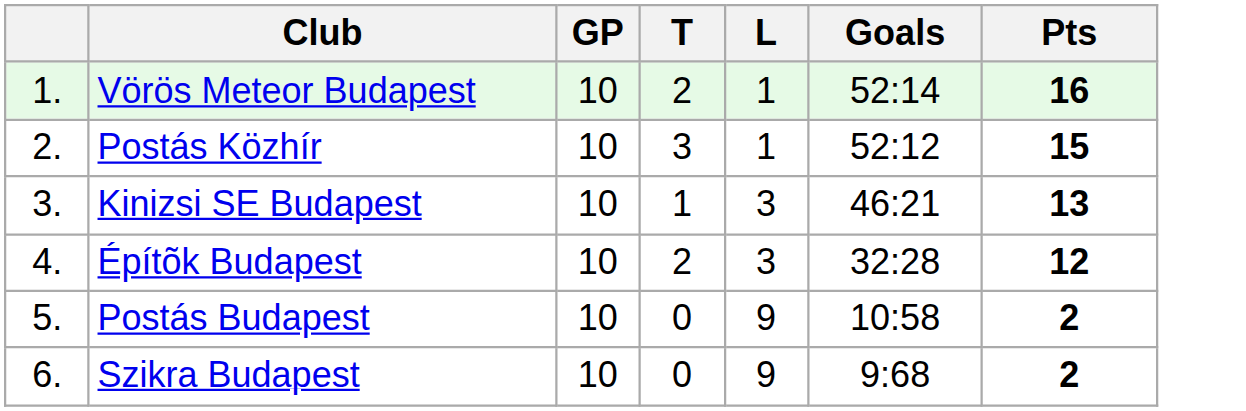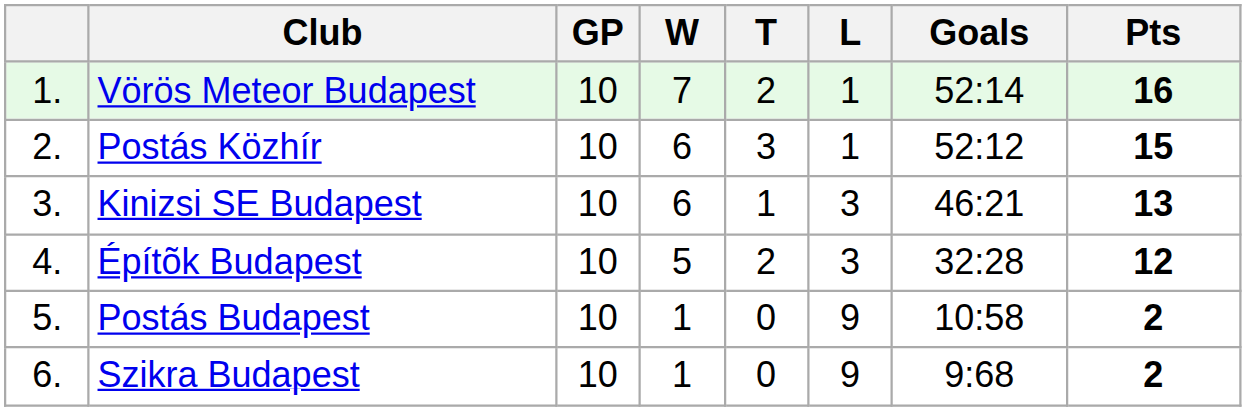 <table class="wikitable">
 <tr>
 <th width="30"></th>
 <th width="200">Club</th>
 <th width="30">GP</th>
+<th width="30">W</th>
 <th width="30">T</th>
 <th width="30">L</th>
 <th width="70">Goals</th>
 <th width="70">Pts</th>
 </tr>
 <tr bgcolor="#e6fae6" align="center">
 <td>1.</td>
 <td align="left"><a href='#'>Vörös Meteor Budapest</a></td>
 <td>10</td>
+<td>7</td>
 <td>2</td>
 <td>1</td>
 <td>52:14</td>
 <td><strong>16</strong></td>
 </tr>
 <tr bgcolor="#FFFFFF" align="center">
 <td>2.</td>
 <td align="left"><a href='#'>Postás Közhír</a></td>
 <td>10</td>
+<td>6</td>
 <td>3</td>
 <td>1</td>
 <td>52:12</td>
 <td><strong>15</strong></td>
 </tr>
 <tr bgcolor="#FFFFFF" align="center">
 <td>3.</td>
 <td align="left"><a href='#'>Kinizsi SE Budapest</a></td>
 <td>10</td>
+<td>6</td>
 <td>1</td>
 <td>3</td>
 <td>46:21</td>
 <td><strong>13</strong></td>
 </tr>
 <tr bgcolor="#FFFFFF" align="center">
 <td>4.</td>
 <td align="left"><a href='#'>Építõk Budapest</a></td>
 <td>10</td>
+<td>5</td>
 <td>2</td>
 <td>3</td>
 <td>32:28</td>
 <td><strong>12</strong></td>
 </tr>
 <tr bgcolor="#FFFFFF" align="center">
 <td>5.</td>
 <td align="left"><a href='#'>Postás Budapest</a></td>
 <td>10</td>
+<td>1</td>
 <td>0</td>
 <td>9</td>
 <td>10:58</td>
 <td><strong>2</strong></td>
 </tr>
 <tr bgcolor="#FFFFFF" align="center">
 <td>6.</td>
 <td align="left"><a href='#'>Szikra Budapest</a></td>
 <td>10</td>
+<td>1</td>
 <td>0</td>
 <td>9</td>
 <td>9:68</td>
 <td><strong>2</strong></td>
 </tr>
 </table>
